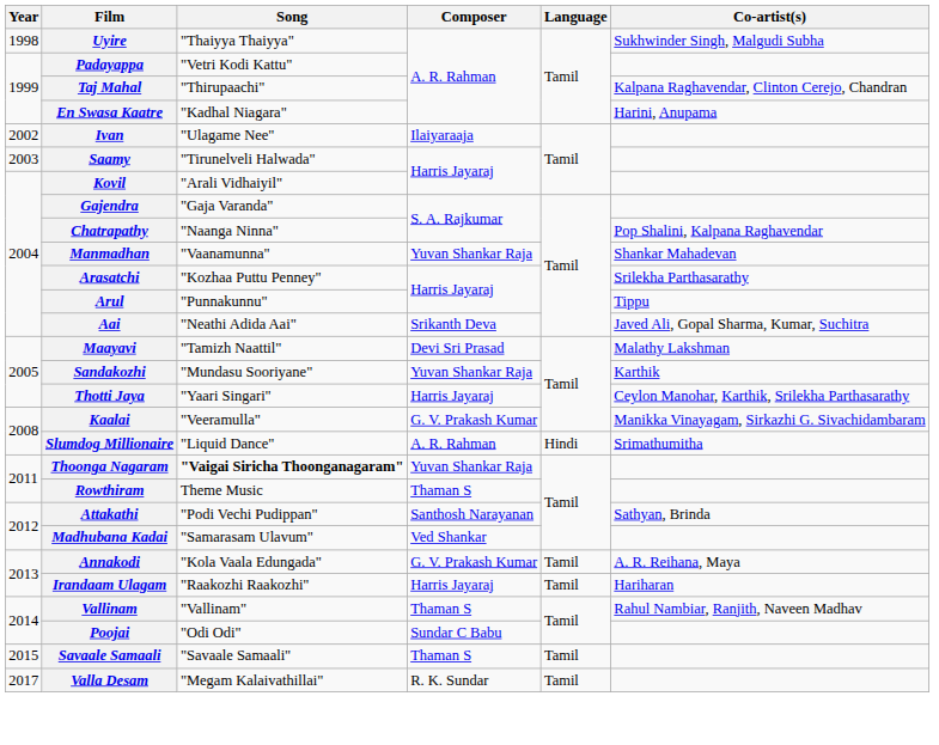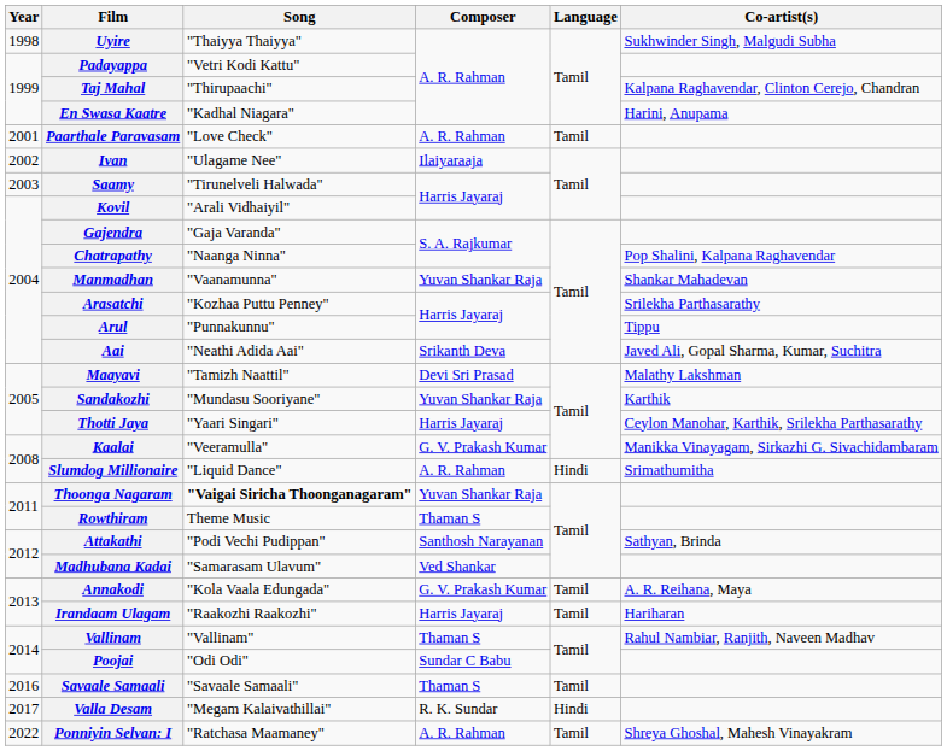 <table class="wikitable">
 <tr>
 <th>Year</th>
 <th>Film</th>
 <th>Song</th>
 <th>Composer</th>
 <th>Language</th>
 <th>Co-artist(s)</th>
 </tr>
 <tr>
 <td>1998</td>
 <th><em><a href='#'>Uyire</a></em></th>
 <td>"Thaiyya Thaiyya"</td>
 <td rowspan="4"><a href='#'>A. R. Rahman</a></td>
 <td rowspan="4">Tamil</td>
 <td><a href='#'>Sukhwinder Singh</a>, <a href='#'>Malgudi Subha</a></td>
 </tr>
 <tr>
 <td rowspan="3">1999</td>
 <th><em><a href='#'>Padayappa</a></em></th>
 <td>"Vetri Kodi Kattu"</td>
 <td></td>
 </tr>
 <tr>
 <th><em><a href='#'>Taj Mahal</a></em></th>
 <td>"Thirupaachi"</td>
 <td><a href='#'>Kalpana Raghavendar</a>, <a href='#'>Clinton Cerejo</a>, Chandran</td>
 </tr>
 <tr>
 <th><em><a href='#'>En Swasa Kaatre</a></em></th>
 <td>"Kadhal Niagara"</td>
 <td><a href='#'>Harini</a>, <a href='#'>Anupama</a></td>
+</tr>
+<tr>
+<td>2001</td>
+<th><em><a href='#'>Paarthale Paravasam</a></em></th>
+<td>"Love Check"</td>
+<td><a href='#'>A. R. Rahman</a></td>
+<td>Tamil</td>
+<td></td>
 </tr>
 <tr>
 <td>2002</td>
 <th><em><a href='#'>Ivan</a></em></th>
 <td>"Ulagame Nee"</td>
 <td><a href='#'>Ilaiyaraaja</a></td>
 <td rowspan="3">Tamil</td>
 <td></td>
 </tr>
 <tr>
 <td>2003</td>
 <th><em><a href='#'>Saamy</a></em></th>
 <td>"Tirunelveli Halwada"</td>
 <td rowspan="2"><a href='#'>Harris Jayaraj</a></td>
 <td></td>
 </tr>
 <tr>
 <td rowspan="7">2004</td>
 <th><em><a href='#'>Kovil</a></em></th>
 <td>"Arali Vidhaiyil"</td>
 <td></td>
 </tr>
 <tr>
 <th><em><a href='#'>Gajendra</a></em></th>
 <td>"Gaja Varanda"</td>
 <td rowspan="2"><a href='#'>S. A. Rajkumar</a></td>
 <td rowspan="6">Tamil</td>
 <td></td>
 </tr>
 <tr>
 <th><em><a href='#'>Chatrapathy</a></em></th>
 <td>"Naanga Ninna"</td>
 <td><a href='#'>Pop Shalini</a>, <a href='#'>Kalpana Raghavendar</a></td>
 </tr>
 <tr>
 <th><em><a href='#'>Manmadhan</a></em></th>
 <td>"Vaanamunna"</td>
 <td><a href='#'>Yuvan Shankar Raja</a></td>
 <td><a href='#'>Shankar Mahadevan</a></td>
 </tr>
 <tr>
 <th><strong><em><a href='#'>Arasatchi</a></em></strong></th>
 <td>"Kozhaa Puttu Penney"</td>
 <td rowspan="2"><a href='#'>Harris Jayaraj</a></td>
 <td><a href='#'>Srilekha Parthasarathy</a></td>
 </tr>
 <tr>
 <th><em><a href='#'>Arul</a></em></th>
 <td>"Punnakunnu"</td>
 <td><a href='#'>Tippu</a></td>
 </tr>
 <tr>
 <th><em><a href='#'>Aai</a></em></th>
 <td>"Neathi Adida Aai"</td>
 <td><a href='#'>Srikanth Deva</a></td>
 <td><a href='#'>Javed Ali</a>, Gopal Sharma, Kumar, <a href='#'>Suchitra</a></td>
 </tr>
 <tr>
 <td rowspan="3">2005</td>
 <th><em><a href='#'>Maayavi</a></em></th>
 <td>"Tamizh Naattil"</td>
 <td><a href='#'>Devi Sri Prasad</a></td>
 <td rowspan="4">Tamil</td>
 <td><a href='#'>Malathy Lakshman</a></td>
 </tr>
 <tr>
 <th><em><a href='#'>Sandakozhi</a></em></th>
 <td>"Mundasu Sooriyane"</td>
 <td><a href='#'>Yuvan Shankar Raja</a></td>
 <td><a href='#'>Karthik</a></td>
 </tr>
 <tr>
 <th><strong><em><a href='#'>Thotti Jaya</a></em></strong></th>
 <td>"Yaari Singari"</td>
 <td><a href='#'>Harris Jayaraj</a></td>
 <td><a href='#'>Ceylon Manohar</a>, <a href='#'>Karthik</a>, <a href='#'>Srilekha Parthasarathy</a></td>
 </tr>
 <tr>
 <td rowspan="2">2008</td>
 <th><em><a href='#'>Kaalai</a></em></th>
 <td>"Veeramulla"</td>
 <td><a href='#'>G. V. Prakash Kumar</a></td>
 <td><a href='#'>Manikka Vinayagam</a>, <a href='#'>Sirkazhi G. Sivachidambaram</a></td>
 </tr>
 <tr>
 <th><em><a href='#'>Slumdog Millionaire</a></em></th>
 <td>"Liquid Dance"</td>
 <td><a href='#'>A. R. Rahman</a></td>
 <td>Hindi</td>
 <td><a href='#'>Srimathumitha</a></td>
 </tr>
 <tr>
 <td rowspan="2">2011</td>
 <th><strong><em><a href='#'>Thoonga Nagaram</a></em></strong></th>
 <td><strong>"Vaigai Siricha Thoonganagaram"</strong></td>
 <td><a href='#'>Yuvan Shankar Raja</a></td>
 <td rowspan="4">Tamil</td>
 <td></td>
 </tr>
 <tr>
 <th><em><a href='#'>Rowthiram</a></em></th>
 <td>Theme Music</td>
 <td><a href='#'>Thaman S</a></td>
 <td></td>
 </tr>
 <tr>
 <td rowspan="2">2012</td>
 <th><em><a href='#'>Attakathi</a></em></th>
 <td>"Podi Vechi Pudippan"</td>
 <td><a href='#'>Santhosh Narayanan</a></td>
 <td><a href='#'>Sathyan</a>, Brinda</td>
 </tr>
 <tr>
 <th><em><a href='#'>Madhubana Kadai</a></em></th>
 <td>"Samarasam Ulavum"</td>
 <td><a href='#'>Ved Shankar</a></td>
 <td></td>
 </tr>
 <tr>
 <td rowspan="2">2013</td>
 <th><em><a href='#'>Annakodi</a></em></th>
 <td>"Kola Vaala Edungada"</td>
 <td><a href='#'>G. V. Prakash Kumar</a></td>
 <td>Tamil</td>
 <td><a href='#'>A. R. Reihana</a>, Maya</td>
 </tr>
 <tr>
 <th><strong><em><a href='#'>Irandaam Ulagam</a></em></strong></th>
 <td>"Raakozhi Raakozhi"</td>
 <td><a href='#'>Harris Jayaraj</a></td>
 <td>Tamil</td>
 <td><a href='#'>Hariharan</a></td>
 </tr>
 <tr>
 <td rowspan="2">2014</td>
 <th><em><a href='#'>Vallinam</a></em></th>
 <td>"Vallinam"</td>
 <td><a href='#'>Thaman S</a></td>
 <td rowspan="2">Tamil</td>
 <td><a href='#'>Rahul Nambiar</a>, <a href='#'>Ranjith</a>, Naveen Madhav</td>
 </tr>
 <tr>
 <th><em><a href='#'>Poojai</a></em></th>
 <td>"Odi Odi"</td>
 <td><a href='#'>Sundar C Babu</a></td>
 <td></td>
 </tr>
 <tr>
-<td>2015</td>
+<td>2016</td>
 <th><em><a href='#'>Savaale Samaali</a></em></th>
 <td>"Savaale Samaali"</td>
 <td><a href='#'>Thaman S</a></td>
 <td>Tamil</td>
 <td></td>
 </tr>
 <tr>
 <td>2017</td>
 <th><em><a href='#'>Valla Desam</a></em></th>
 <td>"Megam Kalaivathillai"</td>
 <td>R. K. Sundar</td>
-<td>Tamil</td>
+<td>Hindi</td>
 <td></td>
 </tr>
+<tr>
+<td>2022</td>
+<th><em><a href='#'>Ponniyin Selvan: I</a></em></th>
+<td>"Ratchasa Maamaney"</td>
+<td><a href='#'>A. R. Rahman</a></td>
+<td>Tamil</td>
+<td><a href='#'>Shreya Ghoshal</a>, Mahesh Vinayakram</td>
+</tr>
 </table>
